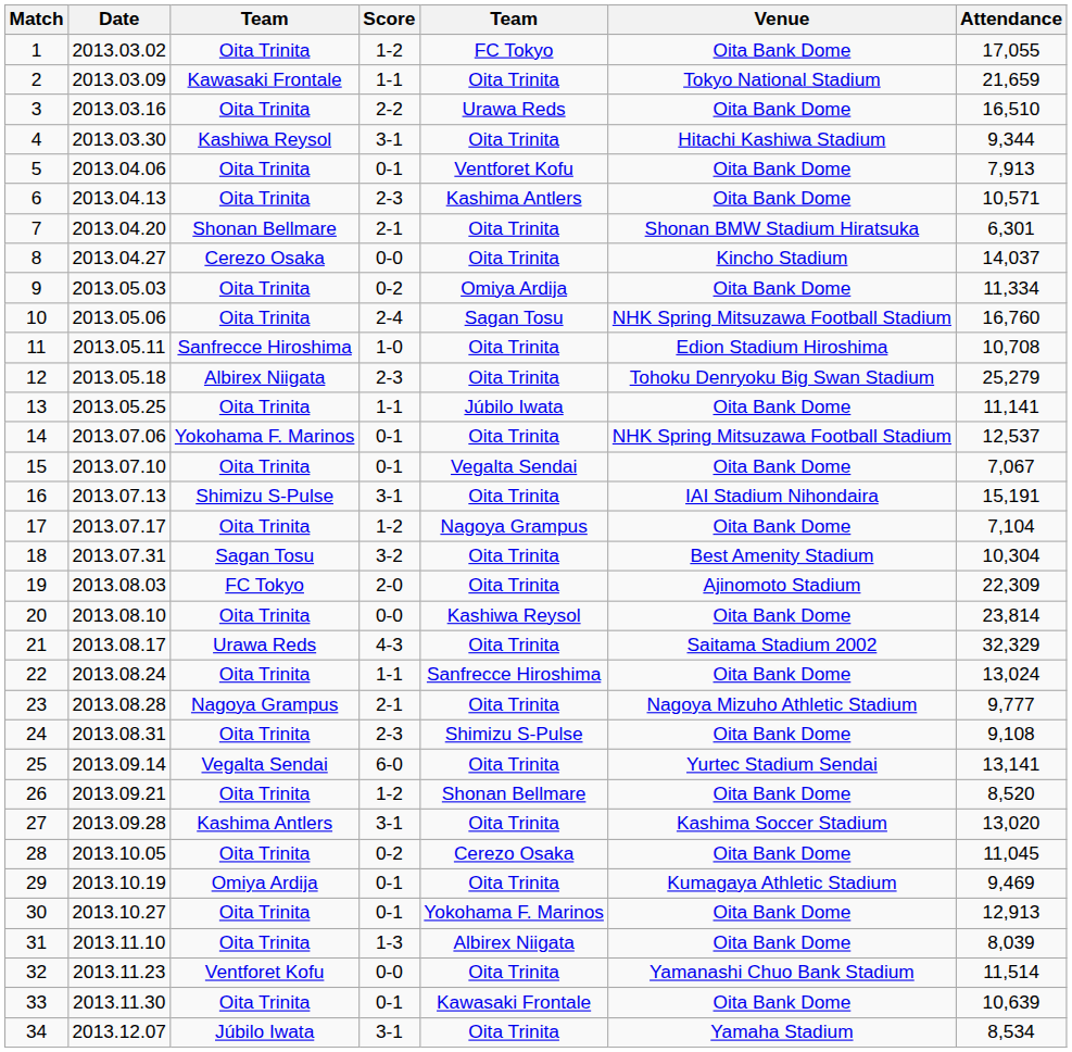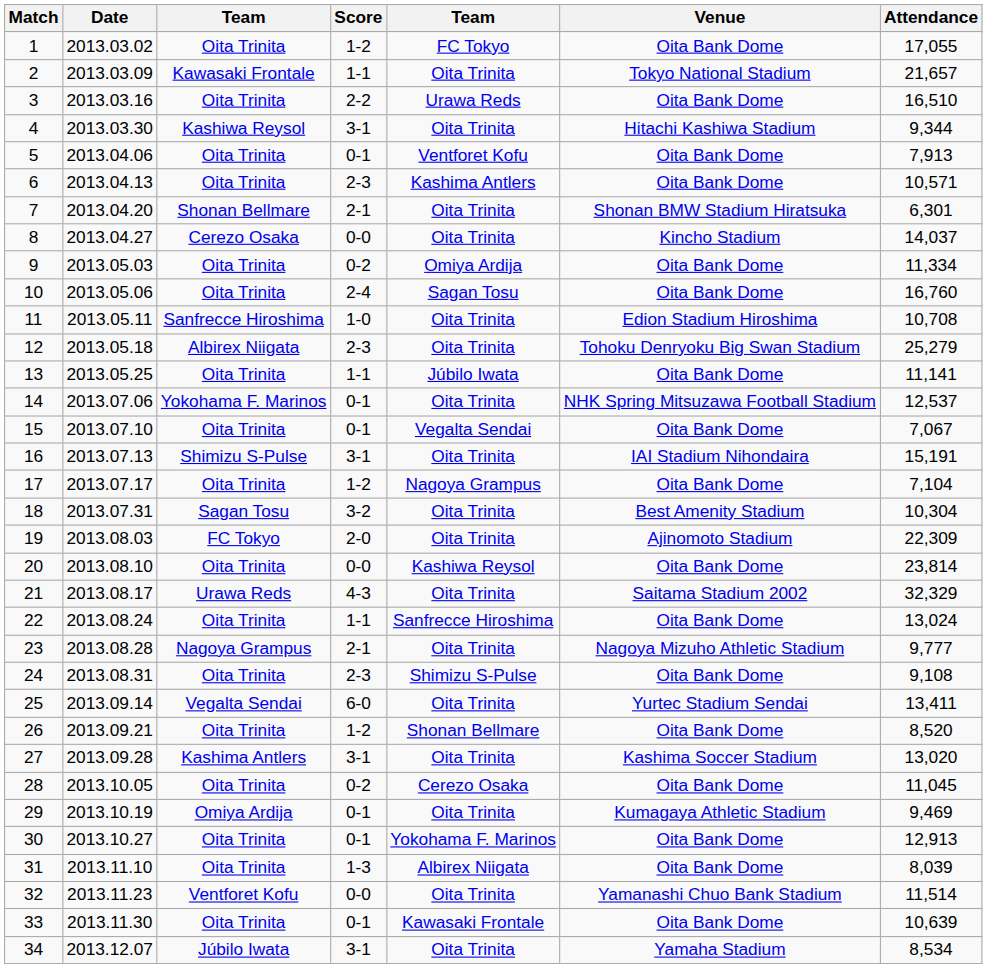 <table class="wikitable" style="text-align:center;">
 <tr>
 <th>Match</th>
 <th>Date</th>
 <th>Team</th>
 <th>Score</th>
 <th>Team</th>
 <th>Venue</th>
 <th>Attendance</th>
 </tr>
 <tr>
 <td>1</td>
 <td>2013.03.02</td>
 <td><a href='#'>Oita Trinita</a></td>
 <td>1-2</td>
 <td><a href='#'>FC Tokyo</a></td>
 <td><a href='#'>Oita Bank Dome</a></td>
 <td>17,055</td>
 </tr>
 <tr>
 <td>2</td>
 <td>2013.03.09</td>
 <td><a href='#'>Kawasaki Frontale</a></td>
 <td>1-1</td>
 <td><a href='#'>Oita Trinita</a></td>
 <td><a href='#'>Tokyo National Stadium</a></td>
-<td>21,659</td>
+<td>21,657</td>
 </tr>
 <tr>
 <td>3</td>
 <td>2013.03.16</td>
 <td><a href='#'>Oita Trinita</a></td>
 <td>2-2</td>
 <td><a href='#'>Urawa Reds</a></td>
 <td><a href='#'>Oita Bank Dome</a></td>
 <td>16,510</td>
 </tr>
 <tr>
 <td>4</td>
 <td>2013.03.30</td>
 <td><a href='#'>Kashiwa Reysol</a></td>
 <td>3-1</td>
 <td><a href='#'>Oita Trinita</a></td>
 <td><a href='#'>Hitachi Kashiwa Stadium</a></td>
 <td>9,344</td>
 </tr>
 <tr>
 <td>5</td>
 <td>2013.04.06</td>
 <td><a href='#'>Oita Trinita</a></td>
 <td>0-1</td>
 <td><a href='#'>Ventforet Kofu</a></td>
 <td><a href='#'>Oita Bank Dome</a></td>
 <td>7,913</td>
 </tr>
 <tr>
 <td>6</td>
 <td>2013.04.13</td>
 <td><a href='#'>Oita Trinita</a></td>
 <td>2-3</td>
 <td><a href='#'>Kashima Antlers</a></td>
 <td><a href='#'>Oita Bank Dome</a></td>
 <td>10,571</td>
 </tr>
 <tr>
 <td>7</td>
 <td>2013.04.20</td>
 <td><a href='#'>Shonan Bellmare</a></td>
 <td>2-1</td>
 <td><a href='#'>Oita Trinita</a></td>
 <td><a href='#'>Shonan BMW Stadium Hiratsuka</a></td>
 <td>6,301</td>
 </tr>
 <tr>
 <td>8</td>
 <td>2013.04.27</td>
 <td><a href='#'>Cerezo Osaka</a></td>
 <td>0-0</td>
 <td><a href='#'>Oita Trinita</a></td>
 <td><a href='#'>Kincho Stadium</a></td>
 <td>14,037</td>
 </tr>
 <tr>
 <td>9</td>
 <td>2013.05.03</td>
 <td><a href='#'>Oita Trinita</a></td>
 <td>0-2</td>
 <td><a href='#'>Omiya Ardija</a></td>
 <td><a href='#'>Oita Bank Dome</a></td>
 <td>11,334</td>
 </tr>
 <tr>
 <td>10</td>
 <td>2013.05.06</td>
 <td><a href='#'>Oita Trinita</a></td>
 <td>2-4</td>
 <td><a href='#'>Sagan Tosu</a></td>
-<td><a href='#'>NHK Spring Mitsuzawa Football Stadium</a></td>
+<td><a href='#'>Oita Bank Dome</a></td>
 <td>16,760</td>
 </tr>
 <tr>
 <td>11</td>
 <td>2013.05.11</td>
 <td><a href='#'>Sanfrecce Hiroshima</a></td>
 <td>1-0</td>
 <td><a href='#'>Oita Trinita</a></td>
 <td><a href='#'>Edion Stadium Hiroshima</a></td>
 <td>10,708</td>
 </tr>
 <tr>
 <td>12</td>
 <td>2013.05.18</td>
 <td><a href='#'>Albirex Niigata</a></td>
 <td>2-3</td>
 <td><a href='#'>Oita Trinita</a></td>
 <td><a href='#'>Tohoku Denryoku Big Swan Stadium</a></td>
 <td>25,279</td>
 </tr>
 <tr>
 <td>13</td>
 <td>2013.05.25</td>
 <td><a href='#'>Oita Trinita</a></td>
 <td>1-1</td>
 <td><a href='#'>Júbilo Iwata</a></td>
 <td><a href='#'>Oita Bank Dome</a></td>
 <td>11,141</td>
 </tr>
 <tr>
 <td>14</td>
 <td>2013.07.06</td>
 <td><a href='#'>Yokohama F. Marinos</a></td>
 <td>0-1</td>
 <td><a href='#'>Oita Trinita</a></td>
 <td><a href='#'>NHK Spring Mitsuzawa Football Stadium</a></td>
 <td>12,537</td>
 </tr>
 <tr>
 <td>15</td>
 <td>2013.07.10</td>
 <td><a href='#'>Oita Trinita</a></td>
 <td>0-1</td>
 <td><a href='#'>Vegalta Sendai</a></td>
 <td><a href='#'>Oita Bank Dome</a></td>
 <td>7,067</td>
 </tr>
 <tr>
 <td>16</td>
 <td>2013.07.13</td>
 <td><a href='#'>Shimizu S-Pulse</a></td>
 <td>3-1</td>
 <td><a href='#'>Oita Trinita</a></td>
 <td><a href='#'>IAI Stadium Nihondaira</a></td>
 <td>15,191</td>
 </tr>
 <tr>
 <td>17</td>
 <td>2013.07.17</td>
 <td><a href='#'>Oita Trinita</a></td>
 <td>1-2</td>
 <td><a href='#'>Nagoya Grampus</a></td>
 <td><a href='#'>Oita Bank Dome</a></td>
 <td>7,104</td>
 </tr>
 <tr>
 <td>18</td>
 <td>2013.07.31</td>
 <td><a href='#'>Sagan Tosu</a></td>
 <td>3-2</td>
 <td><a href='#'>Oita Trinita</a></td>
 <td><a href='#'>Best Amenity Stadium</a></td>
 <td>10,304</td>
 </tr>
 <tr>
 <td>19</td>
 <td>2013.08.03</td>
 <td><a href='#'>FC Tokyo</a></td>
 <td>2-0</td>
 <td><a href='#'>Oita Trinita</a></td>
 <td><a href='#'>Ajinomoto Stadium</a></td>
 <td>22,309</td>
 </tr>
 <tr>
 <td>20</td>
 <td>2013.08.10</td>
 <td><a href='#'>Oita Trinita</a></td>
 <td>0-0</td>
 <td><a href='#'>Kashiwa Reysol</a></td>
 <td><a href='#'>Oita Bank Dome</a></td>
 <td>23,814</td>
 </tr>
 <tr>
 <td>21</td>
 <td>2013.08.17</td>
 <td><a href='#'>Urawa Reds</a></td>
 <td>4-3</td>
 <td><a href='#'>Oita Trinita</a></td>
 <td><a href='#'>Saitama Stadium 2002</a></td>
 <td>32,329</td>
 </tr>
 <tr>
 <td>22</td>
 <td>2013.08.24</td>
 <td><a href='#'>Oita Trinita</a></td>
 <td>1-1</td>
 <td><a href='#'>Sanfrecce Hiroshima</a></td>
 <td><a href='#'>Oita Bank Dome</a></td>
 <td>13,024</td>
 </tr>
 <tr>
 <td>23</td>
 <td>2013.08.28</td>
 <td><a href='#'>Nagoya Grampus</a></td>
 <td>2-1</td>
 <td><a href='#'>Oita Trinita</a></td>
 <td><a href='#'>Nagoya Mizuho Athletic Stadium</a></td>
 <td>9,777</td>
 </tr>
 <tr>
 <td>24</td>
 <td>2013.08.31</td>
 <td><a href='#'>Oita Trinita</a></td>
 <td>2-3</td>
 <td><a href='#'>Shimizu S-Pulse</a></td>
 <td><a href='#'>Oita Bank Dome</a></td>
 <td>9,108</td>
 </tr>
 <tr>
 <td>25</td>
 <td>2013.09.14</td>
 <td><a href='#'>Vegalta Sendai</a></td>
 <td>6-0</td>
 <td><a href='#'>Oita Trinita</a></td>
 <td><a href='#'>Yurtec Stadium Sendai</a></td>
-<td>13,141</td>
+<td>13,411</td>
 </tr>
 <tr>
 <td>26</td>
 <td>2013.09.21</td>
 <td><a href='#'>Oita Trinita</a></td>
 <td>1-2</td>
 <td><a href='#'>Shonan Bellmare</a></td>
 <td><a href='#'>Oita Bank Dome</a></td>
 <td>8,520</td>
 </tr>
 <tr>
 <td>27</td>
 <td>2013.09.28</td>
 <td><a href='#'>Kashima Antlers</a></td>
 <td>3-1</td>
 <td><a href='#'>Oita Trinita</a></td>
 <td><a href='#'>Kashima Soccer Stadium</a></td>
 <td>13,020</td>
 </tr>
 <tr>
 <td>28</td>
 <td>2013.10.05</td>
 <td><a href='#'>Oita Trinita</a></td>
 <td>0-2</td>
 <td><a href='#'>Cerezo Osaka</a></td>
 <td><a href='#'>Oita Bank Dome</a></td>
 <td>11,045</td>
 </tr>
 <tr>
 <td>29</td>
 <td>2013.10.19</td>
 <td><a href='#'>Omiya Ardija</a></td>
 <td>0-1</td>
 <td><a href='#'>Oita Trinita</a></td>
 <td><a href='#'>Kumagaya Athletic Stadium</a></td>
 <td>9,469</td>
 </tr>
 <tr>
 <td>30</td>
 <td>2013.10.27</td>
 <td><a href='#'>Oita Trinita</a></td>
 <td>0-1</td>
 <td><a href='#'>Yokohama F. Marinos</a></td>
 <td><a href='#'>Oita Bank Dome</a></td>
 <td>12,913</td>
 </tr>
 <tr>
 <td>31</td>
 <td>2013.11.10</td>
 <td><a href='#'>Oita Trinita</a></td>
 <td>1-3</td>
 <td><a href='#'>Albirex Niigata</a></td>
 <td><a href='#'>Oita Bank Dome</a></td>
 <td>8,039</td>
 </tr>
 <tr>
 <td>32</td>
 <td>2013.11.23</td>
 <td><a href='#'>Ventforet Kofu</a></td>
 <td>0-0</td>
 <td><a href='#'>Oita Trinita</a></td>
 <td><a href='#'>Yamanashi Chuo Bank Stadium</a></td>
 <td>11,514</td>
 </tr>
 <tr>
 <td>33</td>
 <td>2013.11.30</td>
 <td><a href='#'>Oita Trinita</a></td>
 <td>0-1</td>
 <td><a href='#'>Kawasaki Frontale</a></td>
 <td><a href='#'>Oita Bank Dome</a></td>
 <td>10,639</td>
 </tr>
 <tr>
 <td>34</td>
 <td>2013.12.07</td>
 <td><a href='#'>Júbilo Iwata</a></td>
 <td>3-1</td>
 <td><a href='#'>Oita Trinita</a></td>
 <td><a href='#'>Yamaha Stadium</a></td>
 <td>8,534</td>
 </tr>
 </table>
